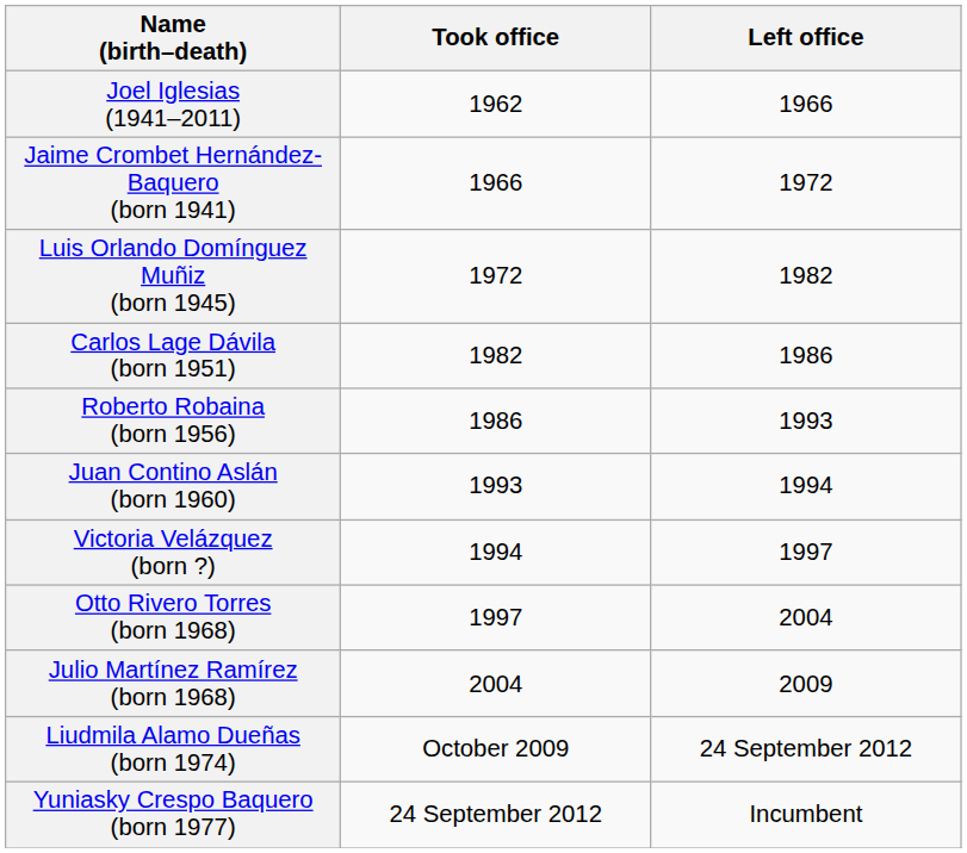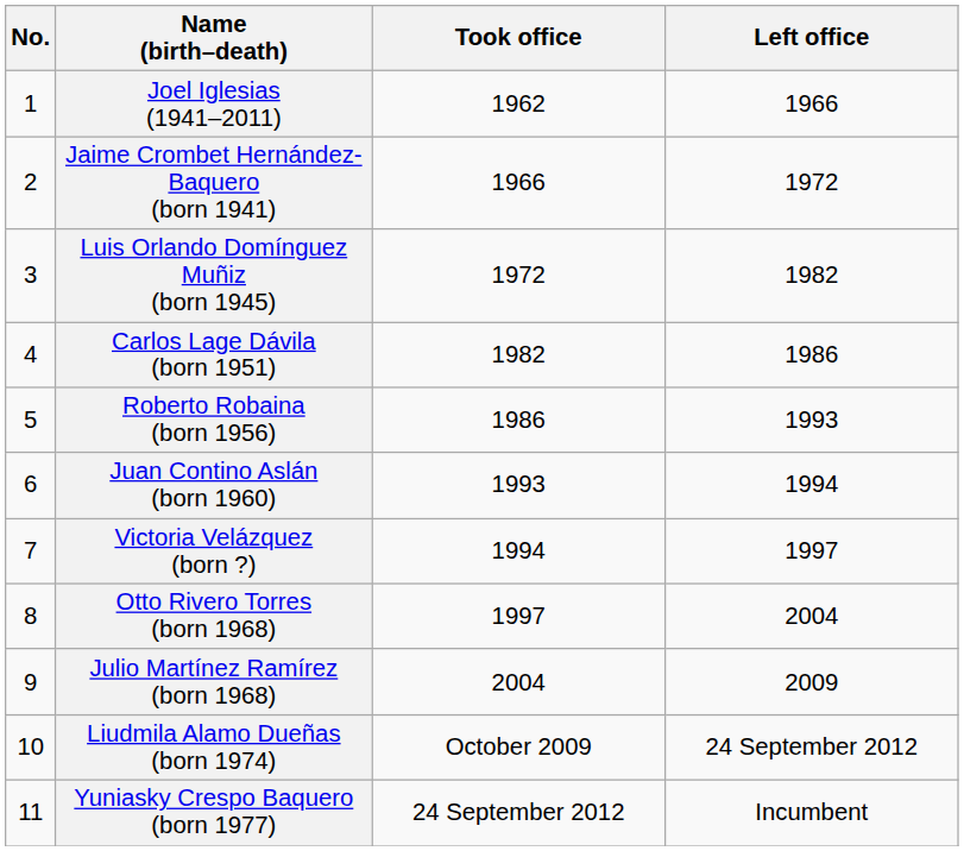 <table class="wikitable" width=50%>
 <tr>
+<th scope="col" style="width:1em;">No.</th>
 <th scope="col" style="width:13em;">Name<br>(birth–death)</th>
 <th scope="col" style="width:12em;">Took office</th>
 <th scope="col" style="width:12em;">Left office</th>
 </tr>
 <tr>
+<td align="center">1</td>
 <th align="center" scope="row" style="font-weight:normal;"><a href='#'>Joel Iglesias</a><br>(1941–2011)</th>
 <td align="center">1962</td>
 <td align="center">1966</td>
 </tr>
 <tr>
+<td align="center">2</td>
 <th align="center" scope="row" style="font-weight:normal;"><a href='#'>Jaime Crombet Hernández-Baquero</a><br>(born 1941)</th>
 <td align="center">1966</td>
 <td align="center">1972</td>
 </tr>
 <tr>
+<td align="center">3</td>
 <th align="center" scope="row" style="font-weight:normal;"><a href='#'>Luis Orlando Domínguez Muñiz</a><br>(born 1945)</th>
 <td align="center">1972</td>
 <td align="center">1982</td>
 </tr>
 <tr>
+<td align="center">4</td>
 <th align="center" scope="row" style="font-weight:normal;"><a href='#'>Carlos Lage Dávila</a><br>(born 1951)</th>
 <td align="center">1982</td>
 <td align="center">1986</td>
 </tr>
 <tr>
+<td align="center">5</td>
 <th align="center" scope="row" style="font-weight:normal;"><a href='#'>Roberto Robaina</a><br>(born 1956)</th>
 <td align="center">1986</td>
 <td align="center">1993</td>
 </tr>
 <tr>
+<td align="center">6</td>
 <th align="center" scope="row" style="font-weight:normal;"><a href='#'>Juan Contino Aslán</a><br>(born 1960)</th>
 <td align="center">1993</td>
 <td align="center">1994</td>
 </tr>
 <tr>
+<td align="center">7</td>
 <th align="center" scope="row" style="font-weight:normal;"><a href='#'>Victoria Velázquez</a><br>(born ?)</th>
 <td align="center">1994</td>
 <td align="center">1997</td>
 </tr>
 <tr>
+<td align="center">8</td>
 <th align="center" scope="row" style="font-weight:normal;"><a href='#'>Otto Rivero Torres</a><br>(born 1968)</th>
 <td align="center">1997</td>
 <td align="center">2004</td>
 </tr>
 <tr>
+<td align="center">9</td>
 <th align="center" scope="row" style="font-weight:normal;"><a href='#'>Julio Martínez Ramírez</a><br>(born 1968)</th>
 <td align="center">2004</td>
 <td align="center">2009</td>
 </tr>
 <tr>
+<td align="center">10</td>
 <th align="center" scope="row" style="font-weight:normal;"><a href='#'>Liudmila Alamo Dueñas</a><br>(born 1974)</th>
 <td align="center">October 2009</td>
 <td align="center">24 September 2012</td>
 </tr>
 <tr>
+<td align="center">11</td>
 <th align="center" scope="row" style="font-weight:normal;"><a href='#'>Yuniasky Crespo Baquero</a><br>(born 1977)</th>
 <td align="center">24 September 2012</td>
 <td align="center">Incumbent</td>
 </tr>
 </table>
